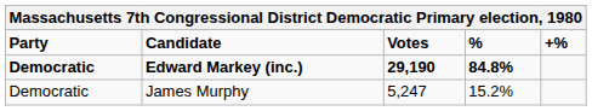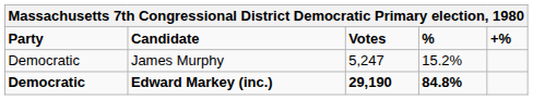 <table class="wikitable">
 <tr>
 <th colspan="5">Massachusetts 7th Congressional District Democratic Primary election, 1980</th>
 </tr>
 <tr>
 <td><strong>Party</strong></td>
 <td><strong>Candidate</strong></td>
 <td><strong>Votes</strong></td>
 <td><strong>%</strong></td>
 <td><strong>+%</strong></td>
 </tr>
 <tr>
+<td>Democratic</td>
+<td>James Murphy</td>
+<td>5,247</td>
+<td>15.2%</td>
+<td></td>
+</tr>
+<tr>
 <td><strong>Democratic</strong></td>
 <td><strong>Edward Markey (inc.)</strong></td>
 <td><strong>29,190</strong></td>
 <td><strong>84.8%</strong></td>
 <td></td>
 </tr>
-<tr>
-<td>Democratic</td>
-<td>James Murphy</td>
-<td>5,247</td>
-<td>15.2%</td>
-<td></td>
-</tr>
 </table>
